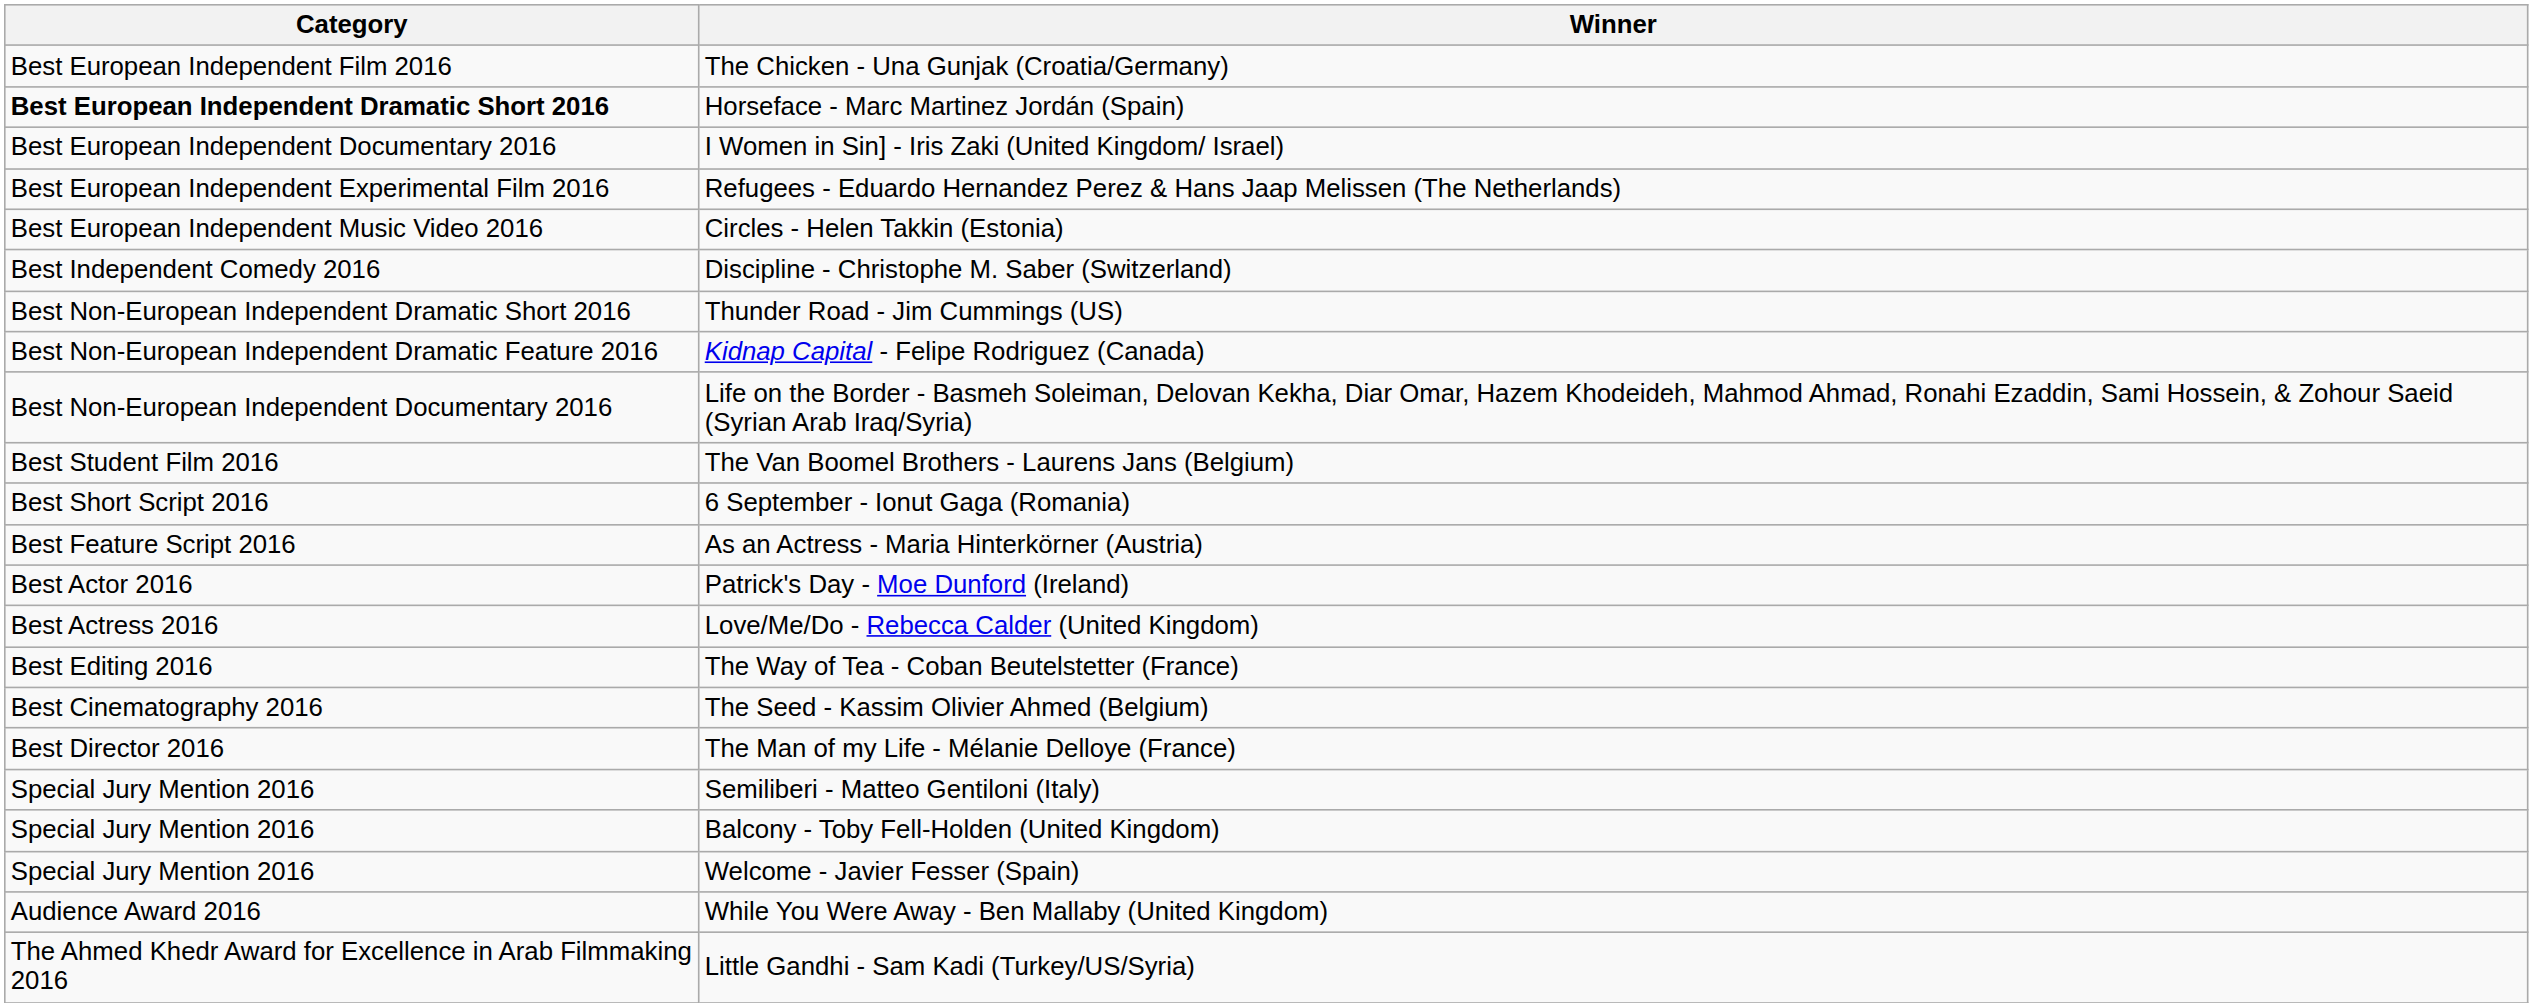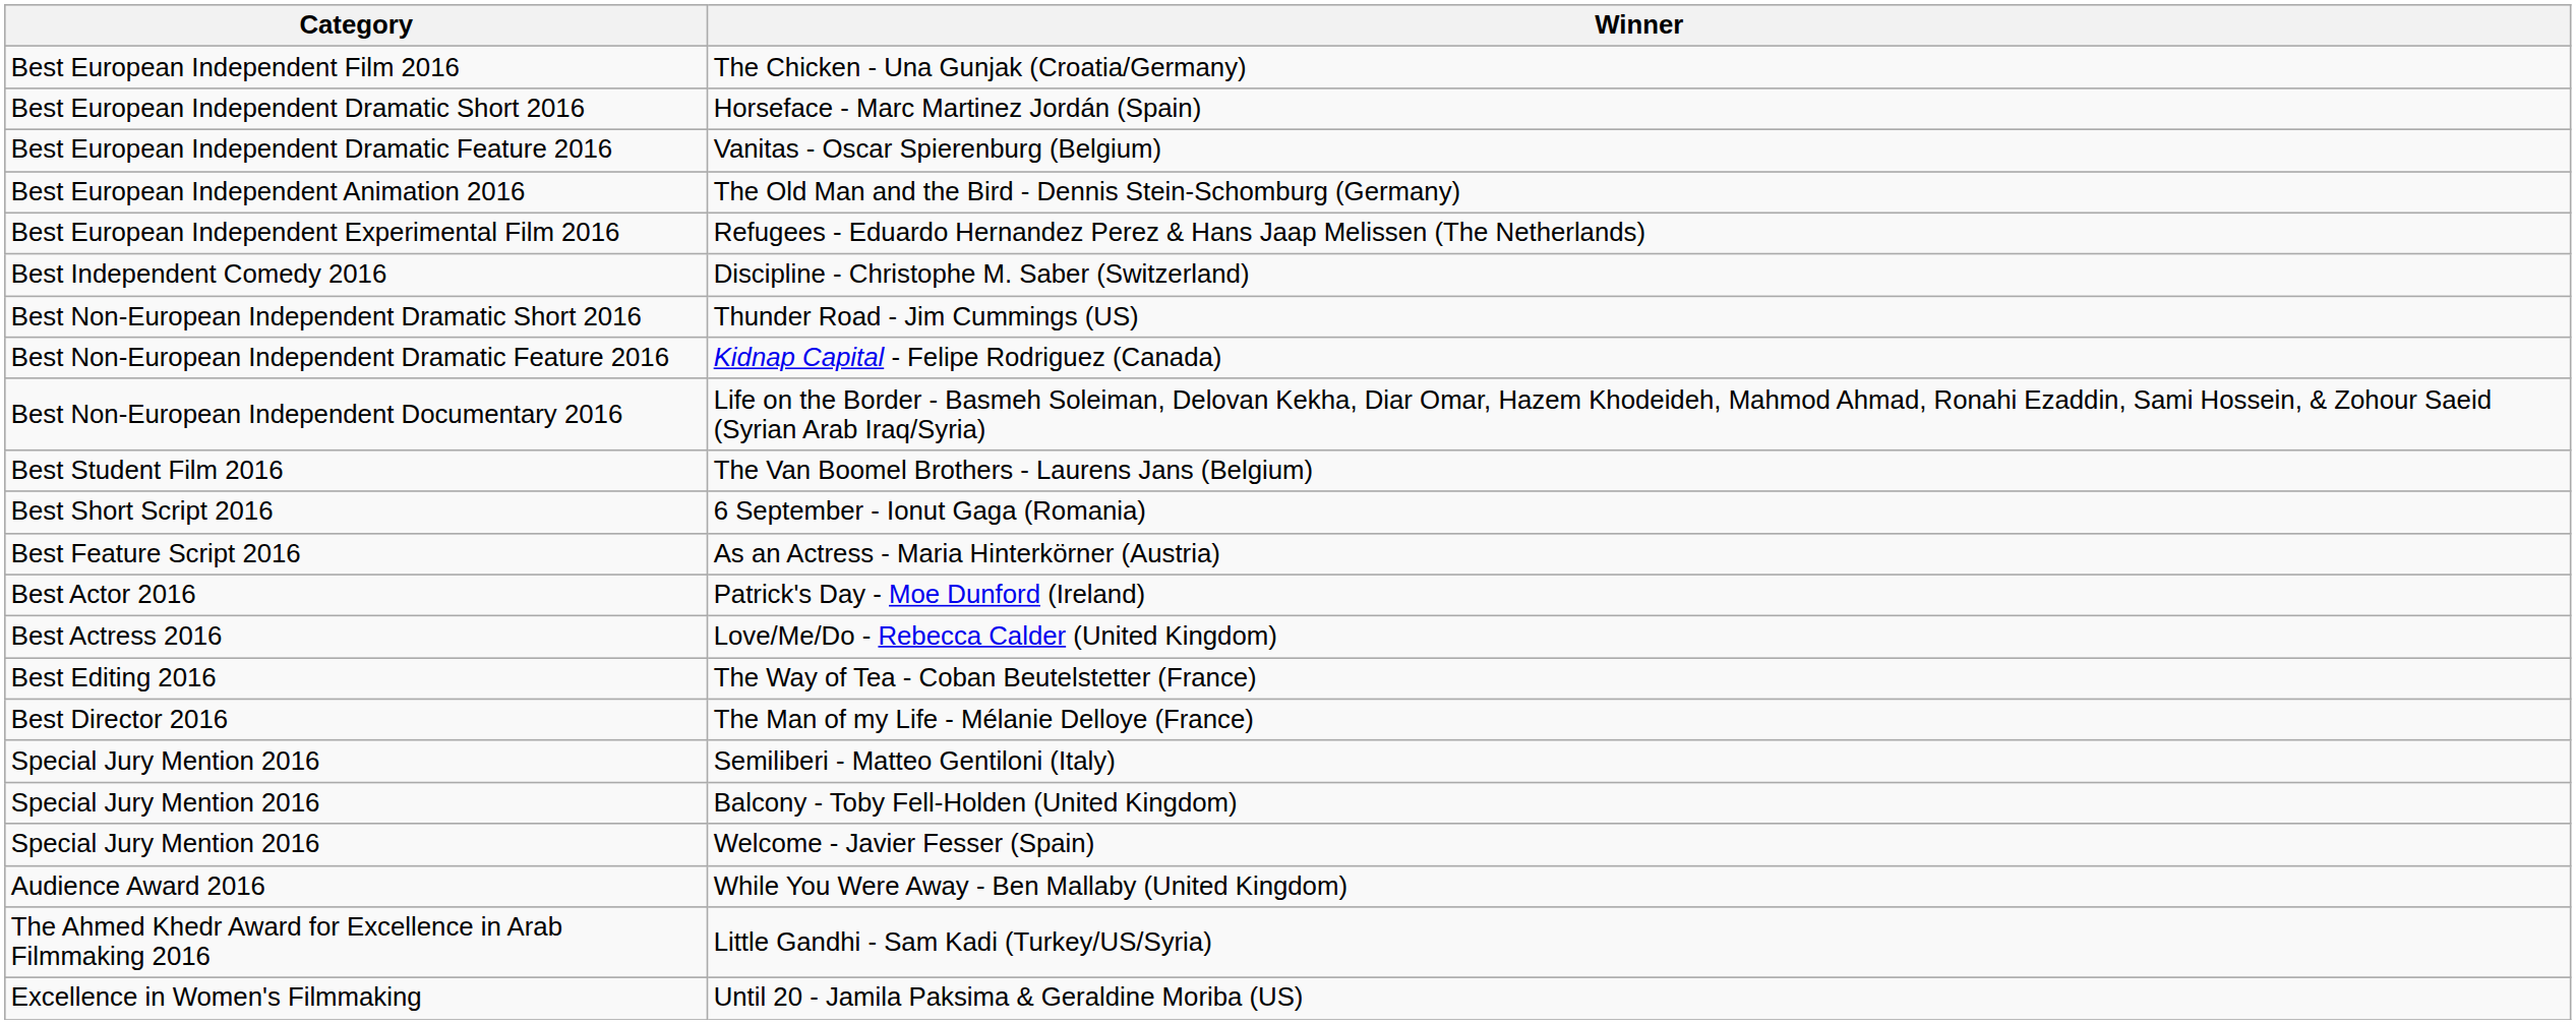 <table class="wikitable sortable">
 <tr>
 <th>Category</th>
 <th>Winner</th>
 </tr>
 <tr>
 <td>Best European Independent Film 2016</td>
 <td>The Chicken - Una Gunjak (Croatia/Germany)</td>
 </tr>
 <tr>
-<td><strong>Best European Independent Dramatic Short 2016</strong></td>
+<td>Best European Independent Dramatic Short 2016</td>
 <td>Horseface - Marc Martinez Jordán (Spain)</td>
 </tr>
 <tr>
-<td>Best European Independent Documentary 2016</td>
-<td>I Women in Sin] - Iris Zaki (United Kingdom/ Israel)</td>
+<td>Best European Independent Dramatic Feature 2016</td>
+<td>Vanitas - Oscar Spierenburg (Belgium)</td>
+</tr>
+<tr>
+<td>Best European Independent Animation 2016</td>
+<td>The Old Man and the Bird - Dennis Stein-Schomburg (Germany)</td>
 </tr>
 <tr>
 <td>Best European Independent Experimental Film 2016</td>
 <td>Refugees - Eduardo Hernandez Perez & Hans Jaap Melissen (The Netherlands)</td>
-</tr>
-<tr>
-<td>Best European Independent Music Video 2016</td>
-<td>Circles - Helen Takkin (Estonia)</td>
 </tr>
 <tr>
 <td>Best Independent Comedy 2016</td>
 <td>Discipline - Christophe M. Saber (Switzerland)</td>
 </tr>
 <tr>
 <td>Best Non-European Independent Dramatic Short 2016</td>
 <td>Thunder Road - Jim Cummings (US)</td>
 </tr>
 <tr>
 <td>Best Non-European Independent Dramatic Feature 2016</td>
 <td><em><a href='#'>Kidnap Capital</a></em> - Felipe Rodriguez (Canada)</td>
 </tr>
 <tr>
 <td>Best Non-European Independent Documentary 2016</td>
 <td>Life on the Border - Basmeh Soleiman, Delovan Kekha, Diar Omar, Hazem Khodeideh, Mahmod Ahmad, Ronahi Ezaddin, Sami Hossein, & Zohour Saeid (Syrian Arab Iraq/Syria)</td>
 </tr>
 <tr>
 <td>Best Student Film 2016</td>
 <td>The Van Boomel Brothers - Laurens Jans (Belgium)</td>
 </tr>
 <tr>
 <td>Best Short Script 2016</td>
 <td>6 September - Ionut Gaga (Romania)</td>
 </tr>
 <tr>
 <td>Best Feature Script 2016</td>
 <td>As an Actress - Maria Hinterkörner (Austria)</td>
 </tr>
 <tr>
 <td>Best Actor 2016</td>
 <td>Patrick's Day - <a href='#'>Moe Dunford</a> (Ireland)</td>
 </tr>
 <tr>
 <td>Best Actress 2016</td>
 <td>Love/Me/Do - <a href='#'>Rebecca Calder</a> (United Kingdom)</td>
 </tr>
 <tr>
 <td>Best Editing 2016</td>
 <td>The Way of Tea - Coban Beutelstetter (France)</td>
 </tr>
 <tr>
-<td>Best Cinematography 2016</td>
-<td>The Seed - Kassim Olivier Ahmed (Belgium)</td>
-</tr>
-<tr>
 <td>Best Director 2016</td>
 <td>The Man of my Life - Mélanie Delloye (France)</td>
 </tr>
 <tr>
 <td>Special Jury Mention 2016</td>
 <td>Semiliberi - Matteo Gentiloni (Italy)</td>
 </tr>
 <tr>
 <td>Special Jury Mention 2016</td>
 <td>Balcony - Toby Fell-Holden (United Kingdom)</td>
 </tr>
 <tr>
 <td>Special Jury Mention 2016</td>
 <td>Welcome - Javier Fesser (Spain)</td>
 </tr>
 <tr>
 <td>Audience Award 2016</td>
 <td>While You Were Away - Ben Mallaby (United Kingdom)</td>
 </tr>
 <tr>
 <td>The Ahmed Khedr Award for Excellence in Arab Filmmaking 2016</td>
 <td>Little Gandhi - Sam Kadi (Turkey/US/Syria)</td>
 </tr>
+<tr>
+<td>Excellence in Women's Filmmaking</td>
+<td>Until 20 - Jamila Paksima & Geraldine Moriba (US)</td>
+</tr>
 </table>
